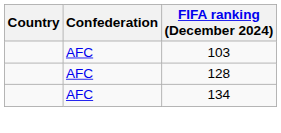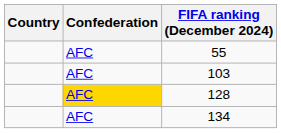 <table class="wikitable sortable" style="text-align:left;">
 <tr>
 <th>Country</th>
 <th>Confederation</th>
 <th data-sort-type="number"><a href='#'>FIFA ranking</a><br>(December 2024)</th>
 </tr>
 <tr>
 <td></td>
 <td><a href='#'>AFC</a></td>
+<td align=center>55</td>
+</tr>
+<tr>
+<td></td>
+<td><a href='#'>AFC</a></td>
 <td align=center>103</td>
 </tr>
 <tr>
 <td></td>
-<td><a href='#'>AFC</a></td>
+<td style="background: gold;"><a href='#'>AFC</a></td>
 <td align=center>128</td>
 </tr>
 <tr>
 <td></td>
 <td><a href='#'>AFC</a></td>
 <td align=center>134</td>
 </tr>
 </table>
